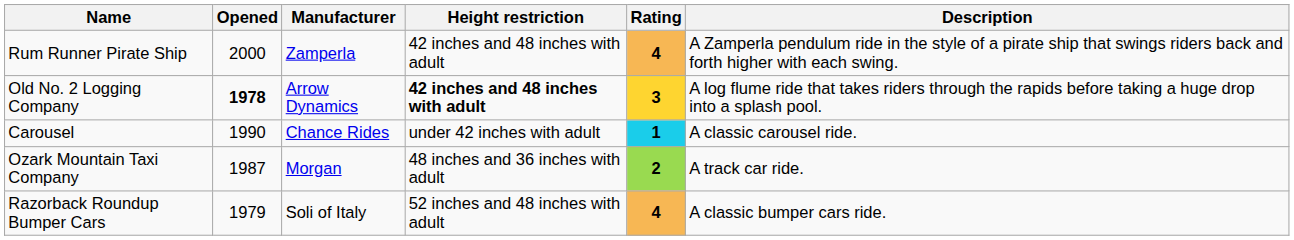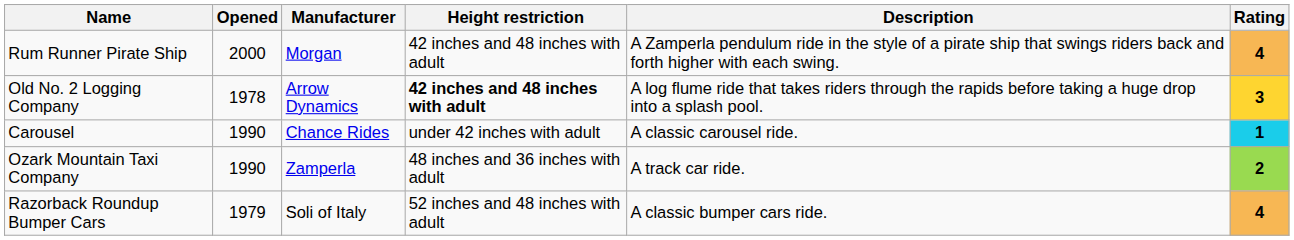 <table class="wikitable sortable">
 <tr>
 <th>Name</th>
 <th>Opened</th>
 <th>Manufacturer</th>
 <th>Height restriction</th>
+<th>Description</th>
 <th>Rating</th>
-<th>Description</th>
 </tr>
 <tr>
 <td>Rum Runner Pirate Ship</td>
 <td style="text-align:center">2000</td>
-<td><a href='#'>Zamperla</a></td>
+<td><a href='#'>Morgan</a></td>
 <td>42 inches and 48 inches with adult</td>
+<td>A Zamperla pendulum ride in the style of a pirate ship that swings riders back and forth higher with each swing.</td>
 <td bgcolor="#F7B754" align=center><strong>4</strong></td>
-<td>A Zamperla pendulum ride in the style of a pirate ship that swings riders back and forth higher with each swing.</td>
 </tr>
 <tr>
 <td>Old No. 2 Logging Company</td>
-<td style="text-align:center"><strong>1978</strong></td>
+<td style="text-align:center">1978</td>
 <td><a href='#'>Arrow Dynamics</a></td>
 <td><strong>42 inches and 48 inches with adult</strong></td>
+<td>A log flume ride that takes riders through the rapids before taking a huge drop into a splash pool.</td>
 <td bgcolor="#FED530" align=center><strong>3</strong></td>
-<td>A log flume ride that takes riders through the rapids before taking a huge drop into a splash pool.</td>
 </tr>
 <tr>
 <td>Carousel</td>
 <td style="text-align:center">1990</td>
 <td><a href='#'>Chance Rides</a></td>
 <td>under 42 inches with adult</td>
+<td>A classic carousel ride.</td>
 <td bgcolor="#1ACDEA" align=center><strong>1</strong></td>
-<td>A classic carousel ride.</td>
 </tr>
 <tr>
 <td>Ozark Mountain Taxi Company</td>
-<td style="text-align:center">1987</td>
-<td><a href='#'>Morgan</a></td>
+<td style="text-align:center">1990</td>
+<td><a href='#'>Zamperla</a></td>
 <td>48 inches and 36 inches with adult</td>
+<td>A track car ride.</td>
 <td bgcolor="#99DA50" align=center><strong>2</strong></td>
-<td>A track car ride.</td>
 </tr>
 <tr>
 <td>Razorback Roundup Bumper Cars</td>
 <td style="text-align:center">1979</td>
 <td>Soli of Italy</td>
 <td>52 inches and 48 inches with adult</td>
+<td>A classic bumper cars ride.</td>
 <td bgcolor="#F7B754" align=center><strong>4</strong></td>
-<td>A classic bumper cars ride.</td>
 </tr>
 </table>
